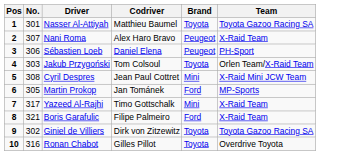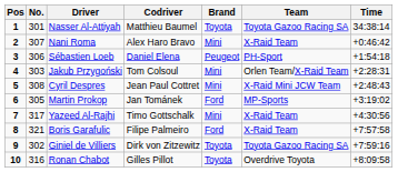 <table class="wikitable" style="font-size:85%">
 <tr>
 <th>Pos</th>
 <th>No.</th>
 <th>Driver</th>
 <th>Codriver</th>
 <th>Brand</th>
 <th>Team</th>
+<th>Time</th>
 </tr>
 <tr>
 <td align=center><strong>1</strong></td>
 <td align=center>301</td>
 <td> <a href='#'>Nasser Al-Attiyah</a></td>
 <td> Matthieu Baumel</td>
 <td><a href='#'>Toyota</a></td>
 <td><a href='#'>Toyota Gazoo Racing SA</a></td>
+<td>34:38:14</td>
 </tr>
 <tr>
 <td align=center><strong>2</strong></td>
 <td align=center>307</td>
 <td> <a href='#'>Nani Roma</a></td>
 <td> Alex Haro Bravo</td>
-<td><a href='#'>Peugeot</a></td>
+<td><a href='#'>Mini</a></td>
 <td><a href='#'>X-Raid Team</a></td>
+<td>+0:46:42</td>
 </tr>
 <tr>
 <td align=center><strong>3</strong></td>
 <td align=center>306</td>
 <td> <a href='#'>Sébastien Loeb</a></td>
 <td> <a href='#'>Daniel Elena</a></td>
 <td><a href='#'>Peugeot</a></td>
 <td><a href='#'>PH-Sport</a></td>
+<td>+1:54:18</td>
 </tr>
 <tr>
 <td align=center><strong>4</strong></td>
 <td align=center>303</td>
 <td> <a href='#'>Jakub Przygoński</a></td>
 <td> Tom Colsoul</td>
-<td><a href='#'>Toyota</a></td>
+<td><a href='#'>Mini</a></td>
 <td>Orlen Team/<a href='#'>X-Raid Team</a></td>
+<td>+2:28:31</td>
 </tr>
 <tr>
 <td align=center><strong>5</strong></td>
 <td align=center>308</td>
 <td> <a href='#'>Cyril Despres</a></td>
 <td> Jean Paul Cottret</td>
 <td><a href='#'>Mini</a></td>
 <td><a href='#'>X-Raid Mini JCW Team</a></td>
+<td>+2:48:43</td>
 </tr>
 <tr>
 <td align=center><strong>6</strong></td>
 <td align=center>305</td>
 <td> <a href='#'>Martin Prokop</a></td>
 <td> Jan Tománek</td>
 <td><a href='#'>Ford</a></td>
 <td><a href='#'>MP-Sports</a></td>
+<td>+3:19:02</td>
 </tr>
 <tr>
 <td align=center><strong>7</strong></td>
 <td align=center>317</td>
 <td> <a href='#'>Yazeed Al-Rajhi</a></td>
 <td> Timo Gottschalk</td>
 <td><a href='#'>Mini</a></td>
 <td><a href='#'>X-Raid Team</a></td>
+<td>+4:30:56</td>
 </tr>
 <tr>
 <td align=center><strong>8</strong></td>
 <td align=center>321</td>
 <td> <a href='#'>Boris Garafulic</a></td>
 <td> Filipe Palmeiro</td>
 <td><a href='#'>Ford</a></td>
 <td><a href='#'>X-Raid Team</a></td>
+<td>+7:57:58</td>
 </tr>
 <tr>
 <td align=center><strong>9</strong></td>
 <td align=center>302</td>
 <td> <a href='#'>Giniel de Villiers</a></td>
 <td> Dirk von Zitzewitz</td>
 <td><a href='#'>Toyota</a></td>
 <td><a href='#'>Toyota Gazoo Racing SA</a></td>
+<td>+7:59:16</td>
 </tr>
 <tr>
 <td align=center><strong>10</strong></td>
 <td align=center>316</td>
 <td> <a href='#'>Ronan Chabot</a></td>
 <td> Gilles Pillot</td>
 <td><a href='#'>Toyota</a></td>
 <td>Overdrive Toyota</td>
+<td>+8:09:58</td>
 </tr>
 </table>
